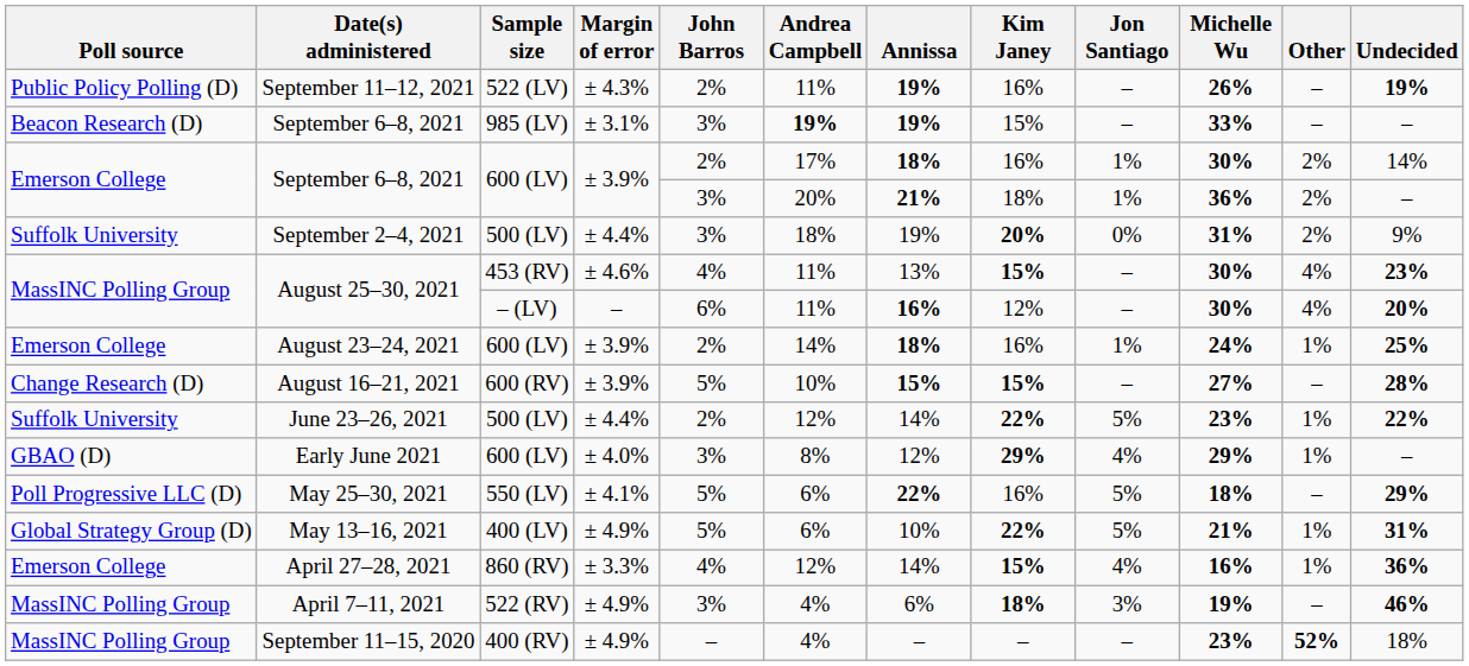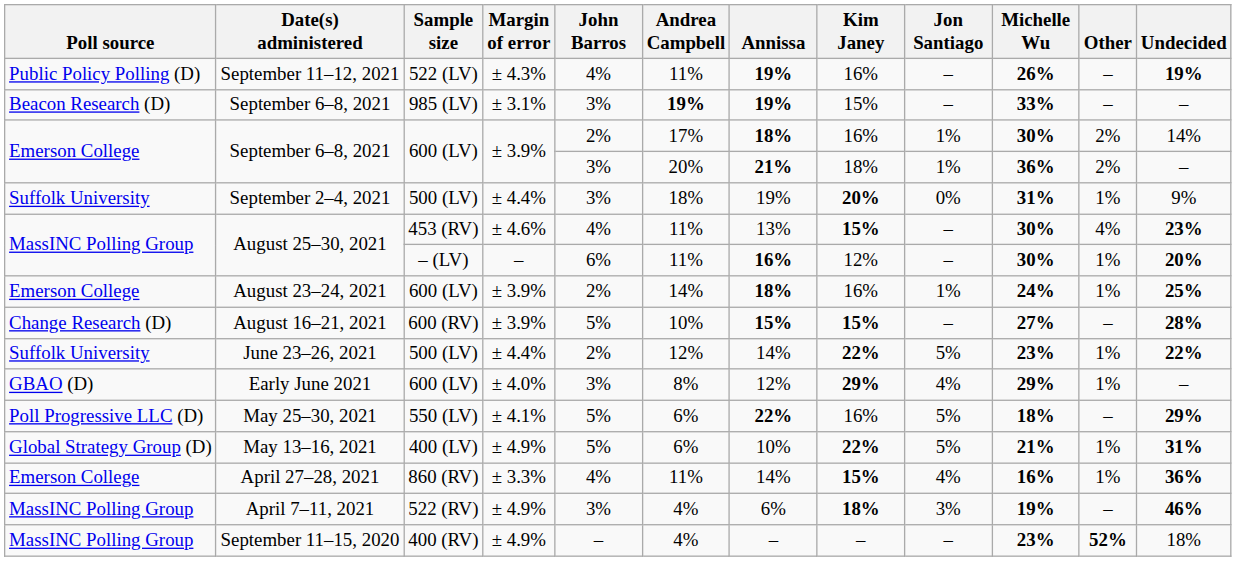 <table class="wikitable" style="font-size:90%;text-align:center;">
 <tr valign=bottom>
 <th>Poll source</th>
 <th>Date(s)<br>administered</th>
 <th>Sample<br>size</th>
 <th>Margin<br>of error</th>
 <th style="width:60px;">John<br>Barros</th>
 <th style="width:60px;">Andrea<br>Campbell</th>
 <th style="width:60px;">Annissa<br></th>
 <th style="width:60px;">Kim<br>Janey</th>
 <th style="width:60px;">Jon<br>Santiago</th>
 <th style="width:60px;">Michelle<br>Wu</th>
 <th>Other</th>
 <th>Undecided</th>
 </tr>
 <tr>
 <td style="text-align:left;"><a href='#'>Public Policy Polling</a> (D)</td>
 <td>September 11–12, 2021</td>
 <td>522 (LV)</td>
 <td>± 4.3%</td>
-<td>2%</td>
+<td>4%</td>
 <td>11%</td>
 <td><strong>19%</strong></td>
 <td>16%</td>
 <td>–</td>
 <td><strong>26%</strong></td>
 <td>–</td>
 <td><strong>19%</strong></td>
 </tr>
 <tr>
 <td style="text-align:left;"><a href='#'>Beacon Research</a> (D)</td>
 <td>September 6–8, 2021</td>
 <td>985 (LV)</td>
 <td>± 3.1%</td>
 <td>3%</td>
 <td><strong>19%</strong></td>
 <td><strong>19%</strong></td>
 <td>15%</td>
 <td>–</td>
 <td><strong>33%</strong></td>
 <td>–</td>
 <td>–</td>
 </tr>
 <tr>
 <td style="text-align:left;" rowspan="2"><a href='#'>Emerson College</a></td>
 <td rowspan="2">September 6–8, 2021</td>
 <td rowspan="2">600 (LV)</td>
 <td rowspan="2">± 3.9%</td>
 <td>2%</td>
 <td>17%</td>
 <td><strong>18%</strong></td>
 <td>16%</td>
 <td>1%</td>
 <td><strong>30%</strong></td>
 <td>2%</td>
 <td>14%</td>
 </tr>
 <tr>
 <td>3%</td>
 <td>20%</td>
 <td><strong>21%</strong></td>
 <td>18%</td>
 <td>1%</td>
 <td><strong>36%</strong></td>
 <td>2%</td>
 <td>–</td>
 </tr>
 <tr>
 <td style="text-align:left;"><a href='#'>Suffolk University</a></td>
 <td>September 2–4, 2021</td>
 <td>500 (LV)</td>
 <td>± 4.4%</td>
 <td>3%</td>
 <td>18%</td>
 <td>19%</td>
 <td><strong>20%</strong></td>
 <td>0%</td>
 <td><strong>31%</strong></td>
-<td>2%</td>
+<td>1%</td>
 <td>9%</td>
 </tr>
 <tr>
 <td style="text-align:left;" rowspan="2"><a href='#'>MassINC Polling Group</a></td>
 <td rowspan="2">August 25–30, 2021</td>
 <td>453 (RV)</td>
 <td>± 4.6%</td>
 <td>4%</td>
 <td>11%</td>
 <td>13%</td>
 <td><strong>15%</strong></td>
 <td>–</td>
 <td><strong>30%</strong></td>
 <td>4%</td>
 <td><strong>23%</strong></td>
 </tr>
 <tr>
 <td>– (LV)</td>
 <td>–</td>
 <td>6%</td>
 <td>11%</td>
 <td><strong>16%</strong></td>
 <td>12%</td>
 <td>–</td>
 <td><strong>30%</strong></td>
-<td>4%</td>
+<td>1%</td>
 <td><strong>20%</strong></td>
 </tr>
 <tr>
 <td style="text-align:left;"><a href='#'>Emerson College</a></td>
 <td>August 23–24, 2021</td>
 <td>600 (LV)</td>
 <td>± 3.9%</td>
 <td>2%</td>
 <td>14%</td>
 <td><strong>18%</strong></td>
 <td>16%</td>
 <td>1%</td>
 <td><strong>24%</strong></td>
 <td>1%</td>
 <td><strong>25%</strong></td>
 </tr>
 <tr>
 <td style="text-align:left;"><a href='#'>Change Research</a> (D)</td>
 <td>August 16–21, 2021</td>
 <td>600 (RV)</td>
 <td>± 3.9%</td>
 <td>5%</td>
 <td>10%</td>
 <td><strong>15%</strong></td>
 <td><strong>15%</strong></td>
 <td>–</td>
 <td><strong>27%</strong></td>
 <td>–</td>
 <td><strong>28%</strong></td>
 </tr>
 <tr>
 <td style="text-align:left;"><a href='#'>Suffolk University</a></td>
 <td>June 23–26, 2021</td>
 <td>500 (LV)</td>
 <td>± 4.4%</td>
 <td>2%</td>
 <td>12%</td>
 <td>14%</td>
 <td><strong>22%</strong></td>
 <td>5%</td>
 <td><strong>23%</strong></td>
 <td>1%</td>
 <td><strong>22%</strong></td>
 </tr>
 <tr>
 <td style="text-align:left;"><a href='#'>GBAO</a> (D)</td>
 <td>Early June 2021</td>
 <td>600 (LV)</td>
 <td>± 4.0%</td>
 <td>3%</td>
 <td>8%</td>
 <td>12%</td>
 <td><strong>29%</strong></td>
 <td>4%</td>
 <td><strong>29%</strong></td>
 <td>1%</td>
 <td>–</td>
 </tr>
 <tr>
 <td style="text-align:left;"><a href='#'>Poll Progressive LLC</a> (D)</td>
 <td>May 25–30, 2021</td>
 <td>550 (LV)</td>
 <td>± 4.1%</td>
 <td>5%</td>
 <td>6%</td>
 <td><strong>22%</strong></td>
 <td>16%</td>
 <td>5%</td>
 <td><strong>18%</strong></td>
 <td>–</td>
 <td><strong>29%</strong></td>
 </tr>
 <tr>
 <td style="text-align:left;"><a href='#'>Global Strategy Group</a> (D)</td>
 <td>May 13–16, 2021</td>
 <td>400 (LV)</td>
 <td>± 4.9%</td>
 <td>5%</td>
 <td>6%</td>
 <td>10%</td>
 <td><strong>22%</strong></td>
 <td>5%</td>
 <td><strong>21%</strong></td>
 <td>1%</td>
 <td><strong>31%</strong></td>
 </tr>
 <tr>
 <td style="text-align:left;"><a href='#'>Emerson College</a></td>
 <td>April 27–28, 2021</td>
 <td>860 (RV)</td>
 <td>± 3.3%</td>
 <td>4%</td>
-<td>12%</td>
+<td>11%</td>
 <td>14%</td>
 <td><strong>15%</strong></td>
 <td>4%</td>
 <td><strong>16%</strong></td>
 <td>1%</td>
 <td><strong>36%</strong></td>
 </tr>
 <tr>
 <td style="text-align:left;"><a href='#'>MassINC Polling Group</a></td>
 <td>April 7–11, 2021</td>
 <td>522 (RV)</td>
 <td>± 4.9%</td>
 <td>3%</td>
 <td>4%</td>
 <td>6%</td>
 <td><strong>18%</strong></td>
 <td>3%</td>
 <td><strong>19%</strong></td>
 <td>–</td>
 <td><strong>46%</strong></td>
 </tr>
 <tr>
 <td style="text-align:left;"><a href='#'>MassINC Polling Group</a></td>
 <td>September 11–15, 2020</td>
 <td>400 (RV)</td>
 <td>± 4.9%</td>
 <td>–</td>
 <td>4%</td>
 <td>–</td>
 <td>–</td>
 <td>–</td>
 <td><strong>23%</strong></td>
 <td><strong>52%</strong></td>
 <td>18%</td>
 </tr>
 </table>
